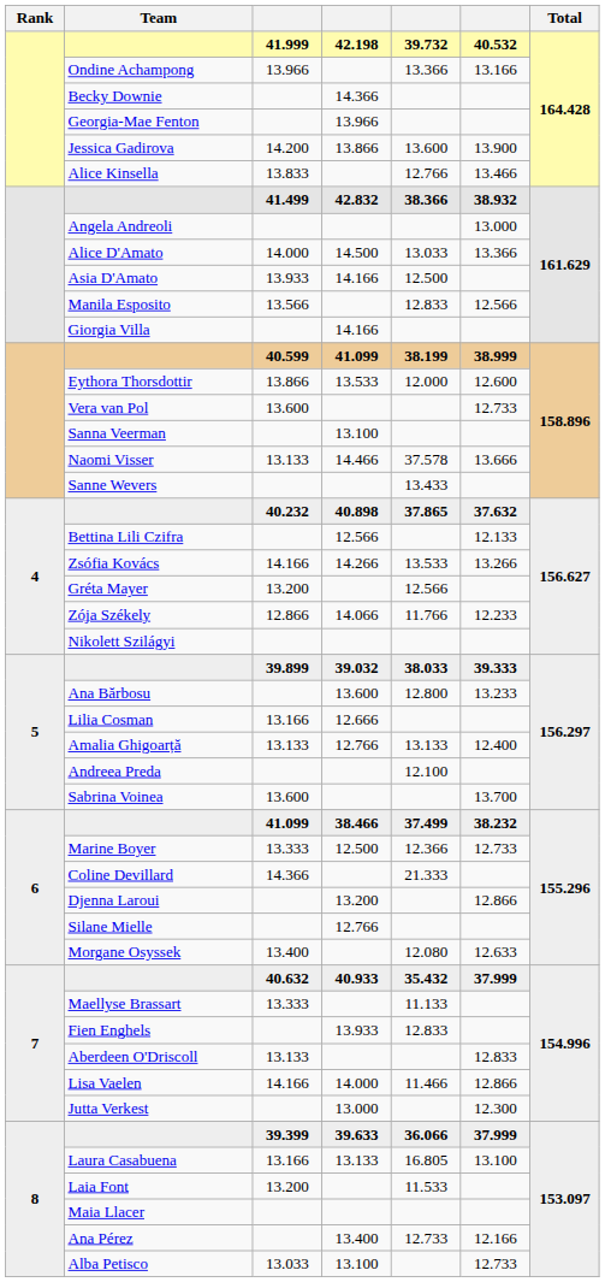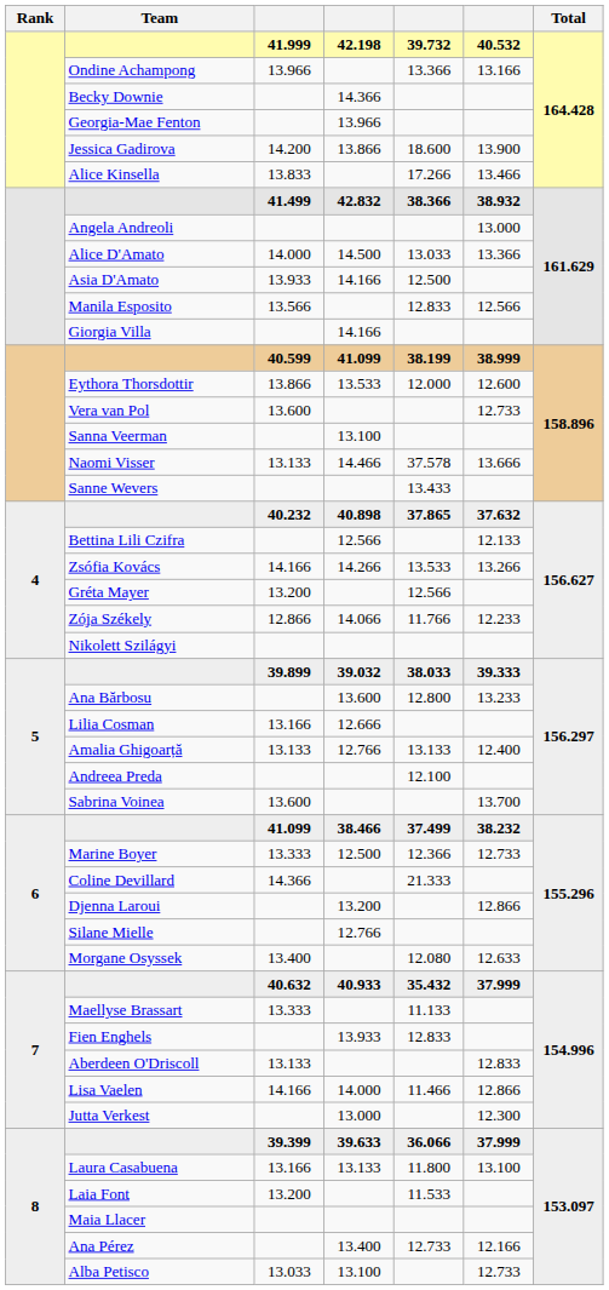 <table class="wikitable sortable" style="text-align:center; font-size:95%">
 <tr>
 <th scope="col" style="width:50px;">Rank</th>
 <th scope="col" style="width:175px;">Team</th>
 <th scope="col" style="width:60px;"></th>
 <th scope="col" style="width:60px;"></th>
 <th scope="col" style="width:60px;"></th>
 <th scope="col" style="width:60px;"></th>
 <th scope="col" style="width:60px;">Total</th>
 </tr>
 <tr style="background:#fffcaf;">
 <td rowspan="6"><strong></strong></td>
 <td style="text-align:left;"><strong></strong></td>
 <td><strong>41.999</strong></td>
 <td><strong>42.198</strong></td>
 <td><strong>39.732</strong></td>
 <td><strong>40.532</strong></td>
 <td rowspan="6"><strong>164.428</strong></td>
 </tr>
 <tr>
 <td style="text-align:left;"><a href='#'>Ondine Achampong</a></td>
 <td>13.966</td>
 <td></td>
 <td>13.366</td>
 <td>13.166</td>
 </tr>
 <tr>
 <td style="text-align:left;"><a href='#'>Becky Downie</a></td>
 <td></td>
 <td>14.366</td>
 <td></td>
 <td></td>
 </tr>
 <tr>
 <td style="text-align:left;"><a href='#'>Georgia-Mae Fenton</a></td>
 <td></td>
 <td>13.966</td>
 <td></td>
 <td></td>
 </tr>
 <tr>
 <td style="text-align:left;"><a href='#'>Jessica Gadirova</a></td>
 <td>14.200</td>
 <td>13.866</td>
-<td>13.600</td>
+<td>18.600</td>
 <td>13.900</td>
 </tr>
 <tr>
 <td style="text-align:left;"><a href='#'>Alice Kinsella</a></td>
 <td>13.833</td>
 <td></td>
-<td>12.766</td>
+<td>17.266</td>
 <td>13.466</td>
 </tr>
 <tr style="background:#e5e5e5;">
 <td rowspan="6"><strong></strong></td>
 <td style="text-align:left;"><strong></strong></td>
 <td><strong>41.499</strong></td>
 <td><strong>42.832</strong></td>
 <td><strong>38.366</strong></td>
 <td><strong>38.932</strong></td>
 <td rowspan="6"><strong>161.629</strong></td>
 </tr>
 <tr>
 <td style="text-align:left;"><a href='#'>Angela Andreoli</a></td>
 <td></td>
 <td></td>
 <td></td>
 <td>13.000</td>
 </tr>
 <tr>
 <td style="text-align:left;"><a href='#'>Alice D'Amato</a></td>
 <td>14.000</td>
 <td>14.500</td>
 <td>13.033</td>
 <td>13.366</td>
 </tr>
 <tr>
 <td style="text-align:left;"><a href='#'>Asia D'Amato</a></td>
 <td>13.933</td>
 <td>14.166</td>
 <td>12.500</td>
 <td></td>
 </tr>
 <tr>
 <td style="text-align:left;"><a href='#'>Manila Esposito</a></td>
 <td>13.566</td>
 <td></td>
 <td>12.833</td>
 <td>12.566</td>
 </tr>
 <tr>
 <td style="text-align:left;"><a href='#'>Giorgia Villa</a></td>
 <td></td>
 <td>14.166</td>
 <td></td>
 <td></td>
 </tr>
 <tr style="background:#ec9;">
 <td rowspan="6"><strong></strong></td>
 <td style="text-align:left;"><strong></strong></td>
 <td><strong>40.599</strong></td>
 <td><strong>41.099</strong></td>
 <td><strong>38.199</strong></td>
 <td><strong>38.999</strong></td>
 <td rowspan="6"><strong>158.896</strong></td>
 </tr>
 <tr>
 <td style="text-align:left;"><a href='#'>Eythora Thorsdottir</a></td>
 <td>13.866</td>
 <td>13.533</td>
 <td>12.000</td>
 <td>12.600</td>
 </tr>
 <tr>
 <td style="text-align:left;"><a href='#'>Vera van Pol</a></td>
 <td>13.600</td>
 <td></td>
 <td></td>
 <td>12.733</td>
 </tr>
 <tr>
 <td style="text-align:left;"><a href='#'>Sanna Veerman</a></td>
 <td></td>
 <td>13.100</td>
 <td></td>
 <td></td>
 </tr>
 <tr>
 <td style="text-align:left;"><a href='#'>Naomi Visser</a></td>
 <td>13.133</td>
 <td>14.466</td>
 <td>37.578</td>
 <td>13.666</td>
 </tr>
 <tr>
 <td style="text-align:left;"><a href='#'>Sanne Wevers</a></td>
 <td></td>
 <td></td>
 <td>13.433</td>
 <td></td>
 </tr>
 <tr style="background:#eee;">
 <td rowspan="6"><strong>4</strong></td>
 <td style="text-align:left;"><strong></strong></td>
 <td><strong>40.232</strong></td>
 <td><strong>40.898</strong></td>
 <td><strong>37.865</strong></td>
 <td><strong>37.632</strong></td>
 <td rowspan="6"><strong>156.627</strong></td>
 </tr>
 <tr>
 <td style="text-align:left;"><a href='#'>Bettina Lili Czifra</a></td>
 <td></td>
 <td>12.566</td>
 <td></td>
 <td>12.133</td>
 </tr>
 <tr>
 <td style="text-align:left;"><a href='#'>Zsófia Kovács</a></td>
 <td>14.166</td>
 <td>14.266</td>
 <td>13.533</td>
 <td>13.266</td>
 </tr>
 <tr>
 <td style="text-align:left;"><a href='#'>Gréta Mayer</a></td>
 <td>13.200</td>
 <td></td>
 <td>12.566</td>
 <td></td>
 </tr>
 <tr>
 <td style="text-align:left;"><a href='#'>Zója Székely</a></td>
 <td>12.866</td>
 <td>14.066</td>
 <td>11.766</td>
 <td>12.233</td>
 </tr>
 <tr>
 <td style="text-align:left;"><a href='#'>Nikolett Szilágyi</a></td>
 <td></td>
 <td></td>
 <td></td>
 <td></td>
 </tr>
 <tr style="background:#eee;">
 <td rowspan="6"><strong>5</strong></td>
 <td style="text-align:left;"><strong></strong></td>
 <td><strong>39.899</strong></td>
 <td><strong>39.032</strong></td>
 <td><strong>38.033</strong></td>
 <td><strong>39.333</strong></td>
 <td rowspan="6"><strong>156.297</strong></td>
 </tr>
 <tr>
 <td style="text-align:left;"><a href='#'>Ana Bărbosu</a></td>
 <td></td>
 <td>13.600</td>
 <td>12.800</td>
 <td>13.233</td>
 </tr>
 <tr>
 <td style="text-align:left;"><a href='#'>Lilia Cosman</a></td>
 <td>13.166</td>
 <td>12.666</td>
 <td></td>
 <td></td>
 </tr>
 <tr>
 <td style="text-align:left;"><a href='#'>Amalia Ghigoarță</a></td>
 <td>13.133</td>
 <td>12.766</td>
 <td>13.133</td>
 <td>12.400</td>
 </tr>
 <tr>
 <td style="text-align:left;"><a href='#'>Andreea Preda</a></td>
 <td></td>
 <td></td>
 <td>12.100</td>
 <td></td>
 </tr>
 <tr>
 <td style="text-align:left;"><a href='#'>Sabrina Voinea</a></td>
 <td>13.600</td>
 <td></td>
 <td></td>
 <td>13.700</td>
 </tr>
 <tr style="background:#eee;">
 <td rowspan="6"><strong>6</strong></td>
 <td style="text-align:left;"><strong></strong></td>
 <td><strong>41.099</strong></td>
 <td><strong>38.466</strong></td>
 <td><strong>37.499</strong></td>
 <td><strong>38.232</strong></td>
 <td rowspan="6"><strong>155.296</strong></td>
 </tr>
 <tr>
 <td style="text-align:left;"><a href='#'>Marine Boyer</a></td>
 <td>13.333</td>
 <td>12.500</td>
 <td>12.366</td>
 <td>12.733</td>
 </tr>
 <tr>
 <td style="text-align:left;"><a href='#'>Coline Devillard</a></td>
 <td>14.366</td>
 <td></td>
 <td>21.333</td>
 <td></td>
 </tr>
 <tr>
 <td style="text-align:left;"><a href='#'>Djenna Laroui</a></td>
 <td></td>
 <td>13.200</td>
 <td></td>
 <td>12.866</td>
 </tr>
 <tr>
 <td style="text-align:left;"><a href='#'>Silane Mielle</a></td>
 <td></td>
 <td>12.766</td>
 <td></td>
 <td></td>
 </tr>
 <tr>
 <td style="text-align:left;"><a href='#'>Morgane Osyssek</a></td>
 <td>13.400</td>
 <td></td>
 <td>12.080</td>
 <td>12.633</td>
 </tr>
 <tr style="background:#eee;">
 <td rowspan="6"><strong>7</strong></td>
 <td style="text-align:left;"><strong></strong></td>
 <td><strong>40.632</strong></td>
 <td><strong>40.933</strong></td>
 <td><strong>35.432</strong></td>
 <td><strong>37.999</strong></td>
 <td rowspan="6"><strong>154.996</strong></td>
 </tr>
 <tr>
 <td style="text-align:left;"><a href='#'>Maellyse Brassart</a></td>
 <td>13.333</td>
 <td></td>
 <td>11.133</td>
 <td></td>
 </tr>
 <tr>
 <td style="text-align:left;"><a href='#'>Fien Enghels</a></td>
 <td></td>
 <td>13.933</td>
 <td>12.833</td>
 <td></td>
 </tr>
 <tr>
 <td style="text-align:left;"><a href='#'>Aberdeen O'Driscoll</a></td>
 <td>13.133</td>
 <td></td>
 <td></td>
 <td>12.833</td>
 </tr>
 <tr>
 <td style="text-align:left;"><a href='#'>Lisa Vaelen</a></td>
 <td>14.166</td>
 <td>14.000</td>
 <td>11.466</td>
 <td>12.866</td>
 </tr>
 <tr>
 <td style="text-align:left;"><a href='#'>Jutta Verkest</a></td>
 <td></td>
 <td>13.000</td>
 <td></td>
 <td>12.300</td>
 </tr>
 <tr style="background:#eee;">
 <td rowspan="6"><strong>8</strong></td>
 <td style="text-align:left;"><strong></strong></td>
 <td><strong>39.399</strong></td>
 <td><strong>39.633</strong></td>
 <td><strong>36.066</strong></td>
 <td><strong>37.999</strong></td>
 <td rowspan="6"><strong>153.097</strong></td>
 </tr>
 <tr>
 <td style="text-align:left;"><a href='#'>Laura Casabuena</a></td>
 <td>13.166</td>
 <td>13.133</td>
-<td>16.805</td>
+<td>11.800</td>
 <td>13.100</td>
 </tr>
 <tr>
 <td style="text-align:left;"><a href='#'>Laia Font</a></td>
 <td>13.200</td>
 <td></td>
 <td>11.533</td>
 <td></td>
 </tr>
 <tr>
 <td style="text-align:left;"><a href='#'>Maia Llacer</a></td>
 <td></td>
 <td></td>
 <td></td>
 <td></td>
 </tr>
 <tr>
 <td style="text-align:left;"><a href='#'>Ana Pérez</a></td>
 <td></td>
 <td>13.400</td>
 <td>12.733</td>
 <td>12.166</td>
 </tr>
 <tr>
 <td style="text-align:left;"><a href='#'>Alba Petisco</a></td>
 <td>13.033</td>
 <td>13.100</td>
 <td></td>
 <td>12.733</td>
 </tr>
 </table>
